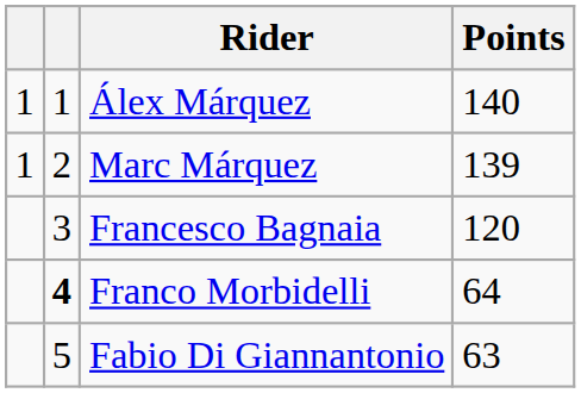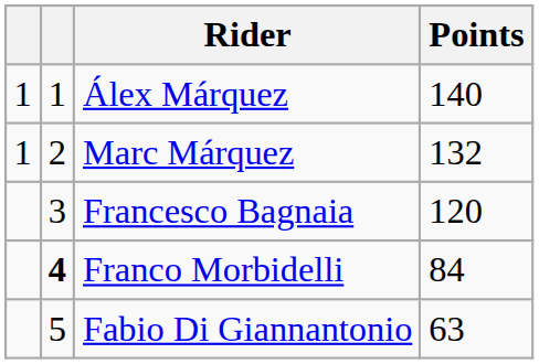 <table class="wikitable" style="font-size: 95%;">
 <tr>
 <th></th>
 <th></th>
 <th>Rider</th>
 <th>Points</th>
 </tr>
 <tr>
 <td> 1</td>
 <td align=center>1</td>
 <td> <a href='#'>Álex Márquez</a></td>
 <td align=left>140</td>
 </tr>
 <tr>
 <td> 1</td>
 <td align=center>2</td>
 <td> <a href='#'>Marc Márquez</a></td>
-<td align=left>139</td>
+<td align=left>132</td>
 </tr>
 <tr>
 <td></td>
 <td align=center>3</td>
 <td> <a href='#'>Francesco Bagnaia</a></td>
 <td align=left>120</td>
 </tr>
 <tr>
 <td></td>
 <td align=center><strong>4</strong></td>
 <td> <a href='#'>Franco Morbidelli</a></td>
-<td align=left>64</td>
+<td align=left>84</td>
 </tr>
 <tr>
 <td></td>
 <td align=center>5</td>
 <td> <a href='#'>Fabio Di Giannantonio</a></td>
 <td align=left>63</td>
 </tr>
 </table>
